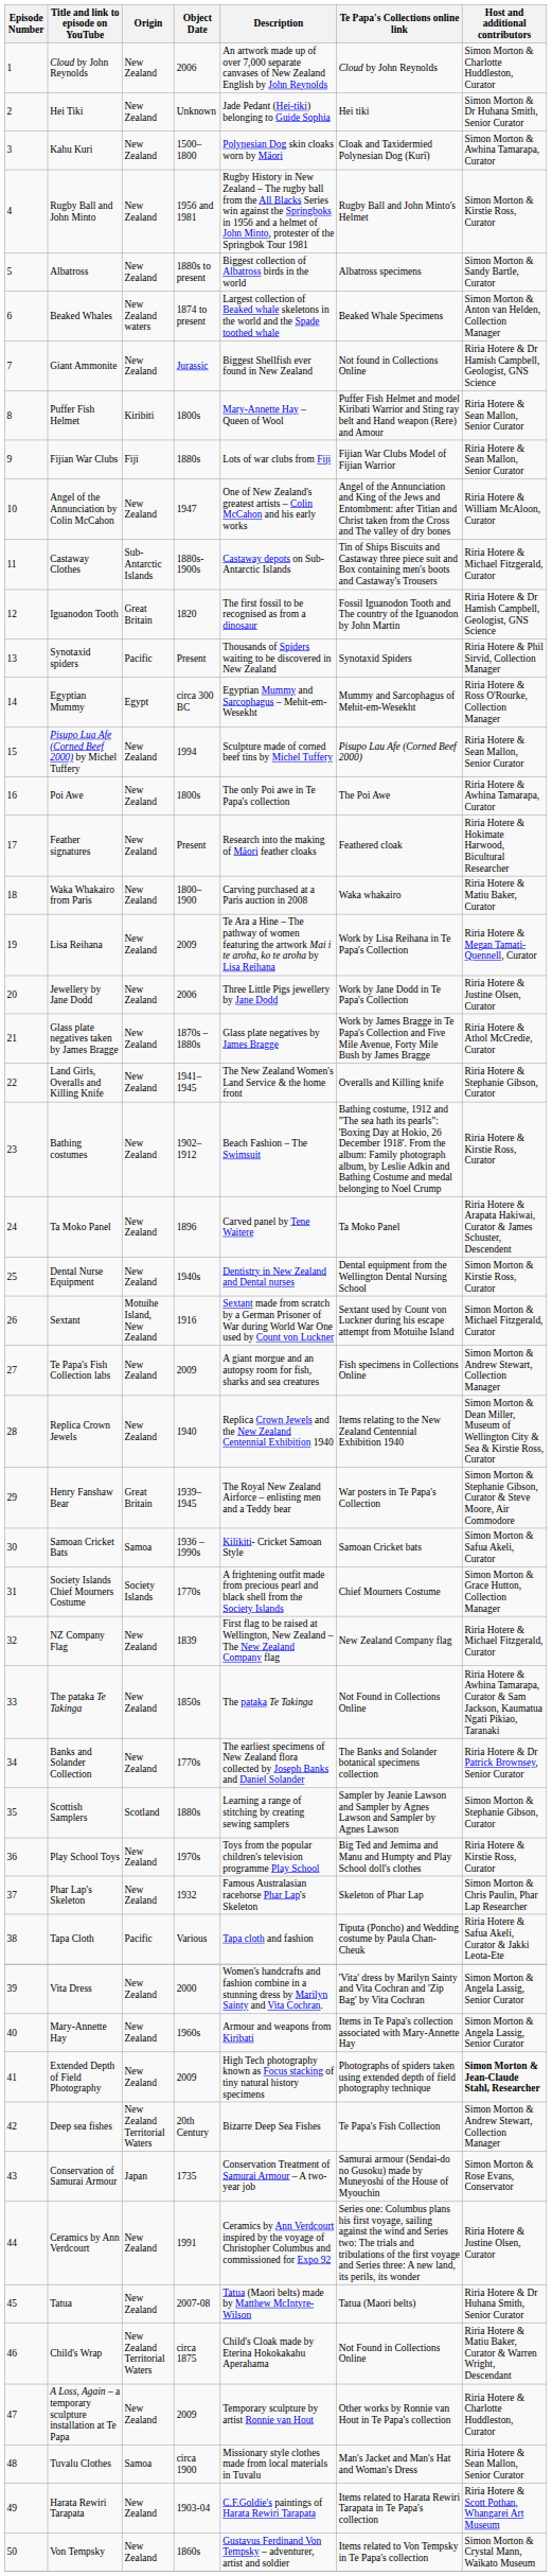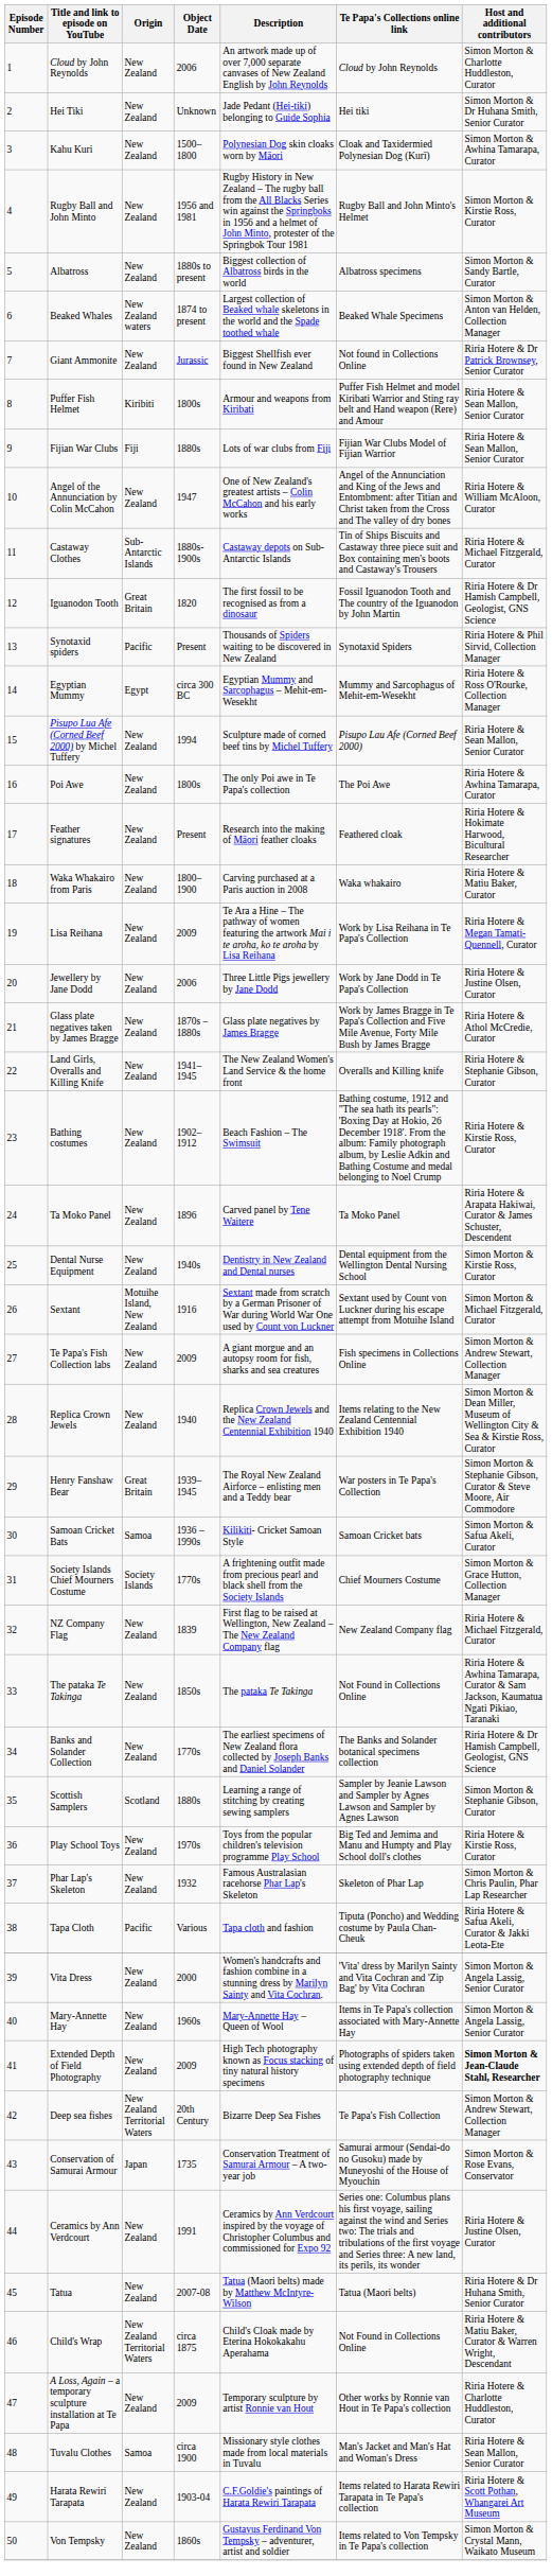 <table class="wikitable">
 <tr>
 <th>Episode Number</th>
 <th>Title and link to episode on YouTube</th>
 <th>Origin</th>
 <th>Object Date</th>
 <th>Description</th>
 <th>Te Papa's Collections online link</th>
 <th>Host and additional contributors</th>
 </tr>
 <tr>
 <td>1</td>
 <td><em>Cloud</em> by John Reynolds</td>
 <td>New Zealand</td>
 <td>2006</td>
 <td>An artwork made up of over 7,000 separate canvases of New Zealand English by <a href='#'>John Reynolds</a></td>
 <td><em>Cloud</em> by John Reynolds</td>
 <td>Simon Morton & Charlotte Huddleston, Curator</td>
 </tr>
 <tr>
 <td>2</td>
 <td>Hei Tiki</td>
 <td>New Zealand</td>
 <td>Unknown</td>
 <td>Jade Pedant (<a href='#'>Hei-tiki</a>) belonging to <a href='#'>Guide Sophia</a></td>
 <td>Hei tiki</td>
 <td>Simon Morton & Dr Huhana Smith, Senior Curator</td>
 </tr>
 <tr>
 <td>3</td>
 <td>Kahu Kuri</td>
 <td>New Zealand</td>
 <td>1500–1800</td>
 <td><a href='#'>Polynesian Dog</a> skin cloaks worn by <a href='#'>Māori</a></td>
 <td>Cloak and Taxidermied Polynesian Dog (Kurī)</td>
 <td>Simon Morton & Awhina Tamarapa, Curator</td>
 </tr>
 <tr>
 <td>4</td>
 <td>Rugby Ball and John Minto</td>
 <td>New Zealand</td>
 <td>1956 and 1981</td>
 <td>Rugby History in New Zealand – The rugby ball from the <a href='#'>All Blacks</a> Series win against the <a href='#'>Springboks</a> in 1956 and a helmet of <a href='#'>John Minto</a>, protester of the Springbok Tour 1981</td>
 <td>Rugby Ball and  John Minto's Helmet</td>
 <td>Simon Morton & Kirstie Ross, Curator</td>
 </tr>
 <tr>
 <td>5</td>
 <td>Albatross</td>
 <td>New Zealand</td>
 <td>1880s to present</td>
 <td>Biggest collection of <a href='#'>Albatross</a> birds in the world</td>
 <td>Albatross specimens</td>
 <td>Simon Morton & Sandy Bartle, Curator</td>
 </tr>
 <tr>
 <td>6</td>
 <td>Beaked Whales</td>
 <td>New Zealand waters</td>
 <td>1874 to present</td>
 <td>Largest collection of <a href='#'>Beaked whale</a> skeletons in the world and the <a href='#'>Spade toothed whale</a></td>
 <td>Beaked Whale Specimens</td>
 <td>Simon Morton & Anton van Helden, Collection Manager</td>
 </tr>
 <tr>
 <td>7</td>
 <td>Giant Ammonite</td>
 <td>New Zealand</td>
 <td><a href='#'>Jurassic</a></td>
 <td>Biggest Shellfish ever found in New Zealand</td>
 <td>Not found in Collections Online</td>
-<td>Riria Hotere & Dr Hamish Campbell, Geologist, GNS Science</td>
+<td>Riria Hotere & Dr <a href='#'>Patrick Brownsey</a>, Senior Curator</td>
 </tr>
 <tr>
 <td>8</td>
 <td>Puffer Fish Helmet</td>
 <td>Kiribiti</td>
 <td>1800s</td>
-<td><a href='#'>Mary-Annette Hay</a> – Queen of Wool</td>
+<td>Armour and weapons from <a href='#'>Kiribati</a></td>
 <td>Puffer Fish Helmet and model Kiribati Warrior and Sting ray belt and Hand weapon (Rere) and  Amour</td>
 <td>Riria Hotere & Sean Mallon, Senior Curator</td>
 </tr>
 <tr>
 <td>9</td>
 <td>Fijian War Clubs</td>
 <td>Fiji</td>
 <td>1880s</td>
 <td>Lots of war clubs from <a href='#'>Fiji</a></td>
 <td>Fijian War Clubs Model of Fijian Warrior</td>
 <td>Riria Hotere & Sean Mallon, Senior Curator</td>
 </tr>
 <tr>
 <td>10</td>
 <td>Angel of the Annunciation by Colin McCahon</td>
 <td>New Zealand</td>
 <td>1947</td>
 <td>One of New Zealand's greatest artists – <a href='#'>Colin McCahon</a> and his early works</td>
 <td>Angel of the Annunciation and King of the Jews and Entombment: after Titian and  Christ taken from the Cross and The valley of dry bones</td>
 <td>Riria Hotere & William McAloon, Curator</td>
 </tr>
 <tr>
 <td>11</td>
 <td>Castaway Clothes</td>
 <td>Sub-Antarctic Islands</td>
 <td>1880s-1900s</td>
 <td><a href='#'>Castaway depots</a> on Sub-Antarctic Islands</td>
 <td>Tin of Ships Biscuits and Castaway three piece suit and Box containing men's boots and Castaway's Trousers</td>
 <td>Riria Hotere & Michael Fitzgerald, Curator</td>
 </tr>
 <tr>
 <td>12</td>
 <td>Iguanodon Tooth</td>
 <td>Great Britain</td>
 <td>1820</td>
 <td>The first fossil to be recognised as from a <a href='#'>dinosaur</a></td>
 <td>Fossil Iguanodon Tooth and The country of the Iguanodon by John Martin</td>
 <td>Riria Hotere & Dr Hamish Campbell, Geologist, GNS Science</td>
 </tr>
 <tr>
 <td>13</td>
 <td>Synotaxid spiders</td>
 <td>Pacific</td>
 <td>Present</td>
 <td>Thousands of <a href='#'>Spiders</a> waiting to be discovered in New Zealand</td>
 <td>Synotaxid Spiders</td>
 <td>Riria Hotere & Phil Sirvid, Collection Manager</td>
 </tr>
 <tr>
 <td>14</td>
 <td>Egyptian Mummy</td>
 <td>Egypt</td>
 <td>circa 300 BC</td>
 <td>Egyptian <a href='#'>Mummy</a> and <a href='#'>Sarcophagus</a> – Mehit-em-Wesekht</td>
 <td>Mummy and Sarcophagus of Mehit-em-Wesekht</td>
 <td>Riria Hotere & Ross O'Rourke, Collection Manager</td>
 </tr>
 <tr>
 <td>15</td>
 <td><em><a href='#'>Pisupo Lua Afe (Corned Beef 2000)</a></em> by Michel Tuffery</td>
 <td>New Zealand</td>
 <td>1994</td>
 <td>Sculpture made of corned beef tins by <a href='#'>Michel Tuffery</a></td>
 <td><em>Pisupo Lau Afe (Corned Beef 2000)</em></td>
 <td>Riria Hotere & Sean Mallon, Senior Curator</td>
 </tr>
 <tr>
 <td>16</td>
 <td>Poi Awe</td>
 <td>New Zealand</td>
 <td>1800s</td>
 <td>The only Poi awe in Te Papa's collection</td>
 <td>The Poi Awe</td>
 <td>Riria Hotere & Awhina Tamarapa, Curator</td>
 </tr>
 <tr>
 <td>17</td>
 <td>Feather signatures</td>
 <td>New Zealand</td>
 <td>Present</td>
 <td>Research into the making of <a href='#'>Māori</a> feather cloaks</td>
 <td>Feathered cloak</td>
 <td>Riria Hotere & Hokimate Harwood, Bicultural Researcher</td>
 </tr>
 <tr>
 <td>18</td>
 <td>Waka Whakairo from Paris</td>
 <td>New Zealand</td>
 <td>1800–1900</td>
 <td>Carving purchased at a Paris auction in 2008</td>
 <td>Waka whakairo</td>
 <td>Riria Hotere & Matiu Baker, Curator</td>
 </tr>
 <tr>
 <td>19</td>
 <td>Lisa Reihana</td>
 <td>New Zealand</td>
 <td>2009</td>
 <td>Te Ara a Hine – The pathway of women featuring the artwork <em>Mai i te aroha, ko te aroha</em> by <a href='#'>Lisa Reihana</a></td>
 <td>Work by Lisa Reihana in Te Papa's Collection</td>
 <td>Riria Hotere & <a href='#'>Megan Tamati-Quennell</a>, Curator</td>
 </tr>
 <tr>
 <td>20</td>
 <td>Jewellery by Jane Dodd</td>
 <td>New Zealand</td>
 <td>2006</td>
 <td>Three Little Pigs jewellery by <a href='#'>Jane Dodd</a></td>
 <td>Work by Jane Dodd in Te Papa's Collection</td>
 <td>Riria Hotere & Justine Olsen, Curator</td>
 </tr>
 <tr>
 <td>21</td>
 <td>Glass plate negatives taken by James Bragge</td>
 <td>New Zealand</td>
 <td>1870s – 1880s</td>
 <td>Glass plate negatives by <a href='#'>James Bragge</a></td>
 <td>Work by James Bragge in Te Papa's Collection and Five Mile Avenue, Forty Mile Bush by James Bragge</td>
 <td>Riria Hotere & Athol McCredie, Curator</td>
 </tr>
 <tr>
 <td>22</td>
 <td>Land Girls, Overalls and Killing Knife</td>
 <td>New Zealand</td>
 <td>1941–1945</td>
 <td>The New Zealand Women's Land Service & the home front</td>
 <td>Overalls and Killing knife</td>
 <td>Riria Hotere & Stephanie Gibson, Curator</td>
 </tr>
 <tr>
 <td>23</td>
 <td>Bathing costumes</td>
 <td>New Zealand</td>
 <td>1902–1912</td>
 <td>Beach Fashion – The <a href='#'>Swimsuit</a></td>
 <td>Bathing costume, 1912 and  "The sea hath its pearls": 'Boxing Day at Hokio, 26 December 1918'. From the album: Family photograph album, by Leslie Adkin and Bathing Costume and medal belonging to Noel Crump</td>
 <td>Riria Hotere & Kirstie Ross, Curator</td>
 </tr>
 <tr>
 <td>24</td>
 <td>Ta Moko Panel</td>
 <td>New Zealand</td>
 <td>1896</td>
 <td>Carved panel by <a href='#'>Tene Waitere</a></td>
 <td>Ta Moko Panel</td>
 <td>Riria Hotere & Arapata Hakiwai, Curator & James Schuster, Descendent</td>
 </tr>
 <tr>
 <td>25</td>
 <td>Dental Nurse Equipment</td>
 <td>New Zealand</td>
 <td>1940s</td>
 <td><a href='#'>Dentistry in New Zealand and Dental nurses</a></td>
 <td>Dental equipment from the Wellington Dental Nursing School</td>
 <td>Simon Morton & Kirstie Ross, Curator</td>
 </tr>
 <tr>
 <td>26</td>
 <td>Sextant</td>
 <td>Motuihe Island, New Zealand</td>
 <td>1916</td>
 <td><a href='#'>Sextant</a> made from scratch by a German Prisoner of War during World War One used by <a href='#'>Count von Luckner</a></td>
 <td>Sextant used by Count von Luckner during his escape attempt from Motuihe Island</td>
 <td>Simon Morton & Michael Fitzgerald, Curator</td>
 </tr>
 <tr>
 <td>27</td>
 <td>Te Papa's Fish Collection labs</td>
 <td>New Zealand</td>
 <td>2009</td>
 <td>A giant morgue and an autopsy room for fish, sharks and sea creatures</td>
 <td>Fish specimens in Collections Online</td>
 <td>Simon Morton & Andrew Stewart, Collection Manager</td>
 </tr>
 <tr>
 <td>28</td>
 <td>Replica Crown Jewels</td>
 <td>New Zealand</td>
 <td>1940</td>
 <td>Replica <a href='#'>Crown Jewels</a> and the <a href='#'>New Zealand Centennial Exhibition</a> 1940</td>
 <td>Items relating to the New Zealand Centennial Exhibition 1940</td>
 <td>Simon Morton & Dean Miller, Museum of Wellington City & Sea & Kirstie Ross, Curator</td>
 </tr>
 <tr>
 <td>29</td>
 <td>Henry Fanshaw Bear</td>
 <td>Great Britain</td>
 <td>1939–1945</td>
 <td>The Royal New Zealand Airforce – enlisting men and a Teddy bear</td>
 <td>War posters in Te Papa's Collection</td>
 <td>Simon Morton & Stephanie Gibson, Curator & Steve Moore, Air Commodore</td>
 </tr>
 <tr>
 <td>30</td>
 <td>Samoan Cricket Bats</td>
 <td>Samoa</td>
 <td>1936 – 1990s</td>
 <td><a href='#'>Kilikiti</a>- Cricket Samoan Style</td>
 <td>Samoan Cricket bats</td>
 <td>Simon Morton & Safua Akeli, Curator</td>
 </tr>
 <tr>
 <td>31</td>
 <td>Society Islands Chief Mourners Costume</td>
 <td>Society Islands</td>
 <td>1770s</td>
 <td>A frightening outfit made from precious pearl and black shell from the <a href='#'>Society Islands</a></td>
 <td>Chief Mourners Costume</td>
 <td>Simon Morton & Grace Hutton, Collection Manager</td>
 </tr>
 <tr>
 <td>32</td>
 <td>NZ Company Flag</td>
 <td>New Zealand</td>
 <td>1839</td>
 <td>First flag to be raised at Wellington, New Zealand – The <a href='#'>New Zealand Company</a> flag</td>
 <td>New Zealand Company flag</td>
 <td>Riria Hotere & Michael Fitzgerald, Curator</td>
 </tr>
 <tr>
 <td>33</td>
 <td>The pataka <em>Te Takinga</em></td>
 <td>New Zealand</td>
 <td>1850s</td>
 <td>The <a href='#'>pataka</a> <em>Te Takinga</em></td>
 <td>Not Found in Collections Online</td>
 <td>Riria Hotere & Awhina Tamarapa, Curator & Sam Jackson, Kaumatua Ngati Pikiao, Taranaki</td>
 </tr>
 <tr>
 <td>34</td>
 <td>Banks and Solander Collection</td>
 <td>New Zealand</td>
 <td>1770s</td>
 <td>The earliest specimens of New Zealand flora collected by <a href='#'>Joseph Banks</a> and <a href='#'>Daniel Solander</a></td>
 <td>The Banks and Solander botanical specimens collection</td>
-<td>Riria Hotere & Dr <a href='#'>Patrick Brownsey</a>, Senior Curator</td>
+<td>Riria Hotere & Dr Hamish Campbell, Geologist, GNS Science</td>
 </tr>
 <tr>
 <td>35</td>
 <td>Scottish Samplers</td>
 <td>Scotland</td>
 <td>1880s</td>
 <td>Learning a range of stitching by creating sewing samplers</td>
 <td>Sampler by Jeanie Lawson and Sampler by Agnes Lawson and Sampler by Agnes Lawson</td>
 <td>Simon Morton & Stephanie Gibson, Curator</td>
 </tr>
 <tr>
 <td>36</td>
 <td>Play School Toys</td>
 <td>New Zealand</td>
 <td>1970s</td>
 <td>Toys from the popular children's television programme <a href='#'>Play School</a></td>
 <td>Big Ted and Jemima and Manu and Humpty and Play School doll's clothes</td>
 <td>Riria Hotere & Kirstie Ross, Curator</td>
 </tr>
 <tr>
 <td>37</td>
 <td>Phar Lap's Skeleton</td>
 <td>New Zealand</td>
 <td>1932</td>
 <td>Famous Australasian racehorse <a href='#'>Phar Lap</a>'s Skeleton</td>
 <td>Skeleton of Phar Lap</td>
 <td>Simon Morton & Chris Paulin, Phar Lap Researcher</td>
 </tr>
 <tr>
 <td>38</td>
 <td>Tapa Cloth</td>
 <td>Pacific</td>
 <td>Various</td>
 <td><a href='#'>Tapa cloth</a> and fashion</td>
 <td>Tiputa (Poncho) and Wedding costume by Paula Chan-Cheuk</td>
 <td>Riria Hotere & Safua Akeli, Curator & Jakki Leota-Ete</td>
 </tr>
 <tr>
 </tr>
 <tr>
 <td>39</td>
 <td>Vita Dress</td>
 <td>New Zealand</td>
 <td>2000</td>
 <td>Women's handcrafts and fashion combine in a stunning dress by <a href='#'>Marilyn Sainty</a> and <a href='#'>Vita Cochran</a>.</td>
 <td>'Vita' dress by Marilyn Sainty and Vita Cochran and 'Zip Bag' by Vita Cochran</td>
 <td>Simon Morton & Angela Lassig, Senior Curator</td>
 </tr>
 <tr>
 <td>40</td>
 <td>Mary-Annette Hay</td>
 <td>New Zealand</td>
 <td>1960s</td>
-<td>Armour and weapons from <a href='#'>Kiribati</a></td>
+<td><a href='#'>Mary-Annette Hay</a> – Queen of Wool</td>
 <td>Items in Te Papa's collection associated with Mary-Annette Hay</td>
 <td>Simon Morton & Angela Lassig, Senior Curator</td>
 </tr>
 <tr>
 <td>41</td>
 <td>Extended Depth of Field Photography</td>
 <td>New Zealand</td>
 <td>2009</td>
 <td>High Tech photography known as <a href='#'>Focus stacking</a> of tiny natural history specimens</td>
 <td>Photographs of spiders taken using extended depth of field photography technique</td>
 <td><strong>Simon Morton & Jean-Claude Stahl, Researcher</strong></td>
 </tr>
 <tr>
 <td>42</td>
 <td>Deep sea fishes</td>
 <td>New Zealand Territorial Waters</td>
 <td>20th Century</td>
 <td>Bizarre Deep Sea Fishes</td>
 <td>Te Papa's Fish Collection</td>
 <td>Simon Morton & Andrew Stewart, Collection Manager</td>
 </tr>
 <tr>
 <td>43</td>
 <td>Conservation of Samurai Armour</td>
 <td>Japan</td>
 <td>1735</td>
 <td>Conservation Treatment of <a href='#'>Samurai Armour</a> – A two-year job</td>
 <td>Samurai armour (Sendai-do no Gusoku) made by Muneyoshi of the House of Myouchin</td>
 <td>Simon Morton & Rose Evans, Conservator</td>
 </tr>
 <tr>
 <td>44</td>
 <td>Ceramics by Ann Verdcourt</td>
 <td>New Zealand</td>
 <td>1991</td>
 <td>Ceramics by <a href='#'>Ann Verdcourt</a> inspired by the voyage of Christopher Columbus and commissioned for <a href='#'>Expo 92</a></td>
 <td>Series one: Columbus plans his first voyage, sailing against the wind and Series two: The trials and tribulations of the first voyage and Series three: A new land, its perils, its wonder</td>
 <td>Riria Hotere & Justine Olsen, Curator</td>
 </tr>
 <tr>
 <td>45</td>
 <td>Tatua</td>
 <td>New Zealand</td>
 <td>2007-08</td>
 <td><a href='#'>Tatua</a> (Maori belts) made by <a href='#'>Matthew McIntyre-Wilson</a></td>
 <td>Tatua (Maori belts)</td>
 <td>Riria Hotere & Dr Huhana Smith, Senior Curator</td>
 </tr>
 <tr>
 <td>46</td>
 <td>Child's Wrap</td>
 <td>New Zealand Territorial Waters</td>
 <td>circa 1875</td>
 <td>Child's Cloak made by Eterina Hokokakahu Aperahama</td>
 <td>Not Found in Collections Online</td>
 <td>Riria Hotere & Matiu Baker, Curator & Warren Wright, Descendant</td>
 </tr>
 <tr>
 <td>47</td>
 <td><em>A Loss, Again</em> – a temporary sculpture installation at Te Papa</td>
 <td>New Zealand</td>
 <td>2009</td>
 <td>Temporary sculpture by artist <a href='#'>Ronnie van Hout</a></td>
 <td>Other works by Ronnie van Hout in Te Papa's collection</td>
 <td>Riria Hotere & Charlotte Huddleston, Curator</td>
 </tr>
 <tr>
 <td>48</td>
 <td>Tuvalu Clothes</td>
 <td>Samoa</td>
 <td>circa 1900</td>
 <td>Missionary style clothes made from local materials in Tuvalu</td>
 <td>Man's Jacket and Man's Hat and Woman's Dress</td>
 <td>Riria Hotere & Sean Mallon, Senior Curator</td>
 </tr>
 <tr>
 <td>49</td>
 <td>Harata Rewiri Tarapata</td>
 <td>New Zealand</td>
 <td>1903-04</td>
 <td><a href='#'>C.F.Goldie's</a> paintings of <a href='#'>Harata Rewiri Tarapata</a></td>
 <td>Items related to Harata Rewiri Tarapata in Te Papa's collection</td>
 <td>Riria Hotere & <a href='#'>Scott Pothan</a>, <a href='#'>Whangarei Art Museum</a></td>
 </tr>
 <tr>
 <td>50</td>
 <td>Von Tempsky</td>
 <td>New Zealand</td>
 <td>1860s</td>
 <td><a href='#'>Gustavus Ferdinand Von Tempsky</a> – adventurer, artist and soldier</td>
 <td>Items related to Von Tempsky in Te Papa's collection</td>
 <td>Simon Morton & Crystal Mann, Waikato Museum</td>
 </tr>
 <tr>
 </tr>
 </table>
